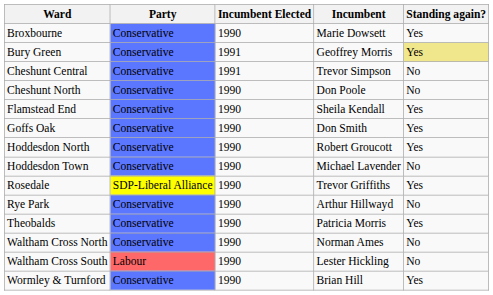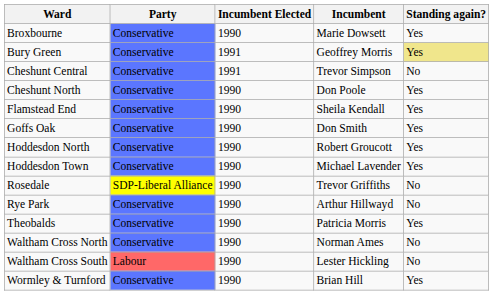 <table class="wikitable" style="font-size: 95%;">
 <tr>
 <th>Ward</th>
 <th>Party</th>
 <th>Incumbent Elected</th>
 <th>Incumbent</th>
 <th>Standing again?</th>
 </tr>
 <tr>
 <td>Broxbourne</td>
 <td bgcolor="5B76FF">Conservative</td>
 <td>1990</td>
 <td>Marie Dowsett</td>
 <td>Yes</td>
 </tr>
 <tr>
 <td>Bury Green</td>
 <td bgcolor="5B76FF">Conservative</td>
 <td>1991</td>
 <td>Geoffrey Morris</td>
 <td style="background: khaki;">Yes</td>
 </tr>
 <tr>
 <td>Cheshunt Central</td>
 <td bgcolor="5B76FF">Conservative</td>
 <td>1991</td>
 <td>Trevor Simpson</td>
 <td>No</td>
 </tr>
 <tr>
 <td>Cheshunt North</td>
 <td bgcolor="5B76FF">Conservative</td>
 <td>1990</td>
 <td>Don Poole</td>
-<td>No</td>
+<td>Yes</td>
 </tr>
 <tr>
 <td>Flamstead End</td>
 <td bgcolor="5B76FF">Conservative</td>
 <td>1990</td>
 <td>Sheila Kendall</td>
 <td>Yes</td>
 </tr>
 <tr>
 <td>Goffs Oak</td>
 <td bgcolor="5B76FF">Conservative</td>
 <td>1990</td>
 <td>Don Smith</td>
 <td>Yes</td>
 </tr>
 <tr>
 <td>Hoddesdon North</td>
 <td bgcolor="5B76FF">Conservative</td>
 <td>1990</td>
 <td>Robert Groucott</td>
 <td>Yes</td>
 </tr>
 <tr>
 <td>Hoddesdon Town</td>
 <td bgcolor="5B76FF">Conservative</td>
 <td>1990</td>
 <td>Michael Lavender</td>
-<td>No</td>
+<td>Yes</td>
 </tr>
 <tr>
 <td>Rosedale</td>
 <td bgcolor=yellow>SDP-Liberal Alliance</td>
 <td>1990</td>
 <td>Trevor Griffiths</td>
-<td>Yes</td>
+<td>No</td>
 </tr>
 <tr>
 <td>Rye Park</td>
 <td bgcolor="5B76FF">Conservative</td>
 <td>1990</td>
 <td>Arthur Hillwayd</td>
 <td>No</td>
 </tr>
 <tr>
 <td>Theobalds</td>
 <td bgcolor="5B76FF">Conservative</td>
 <td>1990</td>
 <td>Patricia Morris</td>
 <td>Yes</td>
 </tr>
 <tr>
 <td>Waltham Cross North</td>
 <td bgcolor="5B76FF">Conservative</td>
 <td>1990</td>
 <td>Norman Ames</td>
 <td>No</td>
 </tr>
 <tr>
 <td>Waltham Cross South</td>
 <td bgcolor="FF6868">Labour</td>
 <td>1990</td>
 <td>Lester Hickling</td>
 <td>No</td>
 </tr>
 <tr>
 <td>Wormley & Turnford</td>
 <td bgcolor="5B76FF">Conservative</td>
 <td>1990</td>
 <td>Brian Hill</td>
 <td>Yes</td>
 </tr>
 </table>
